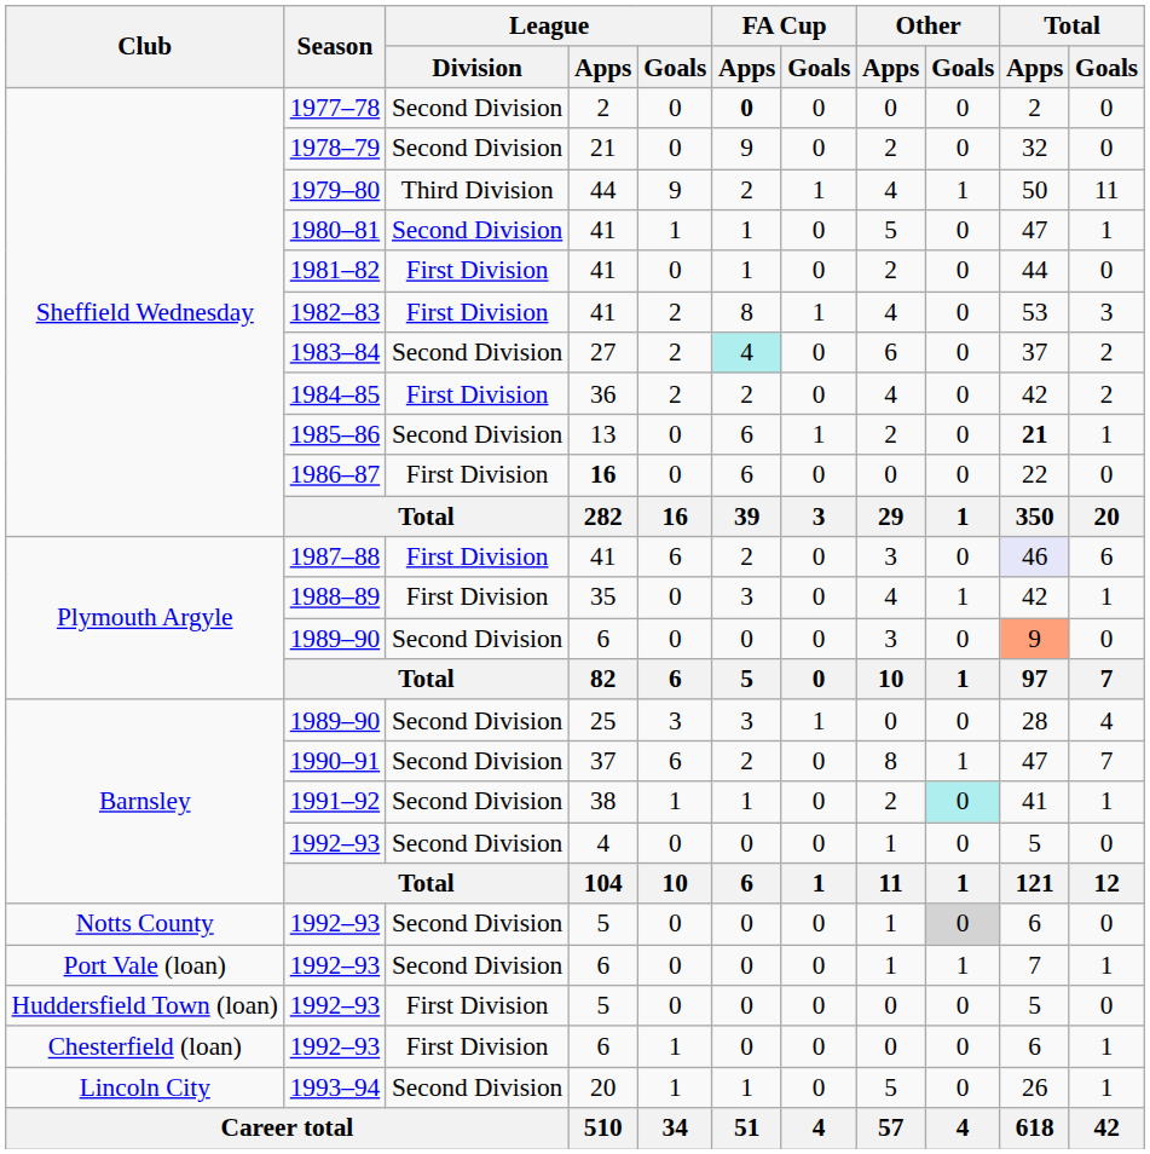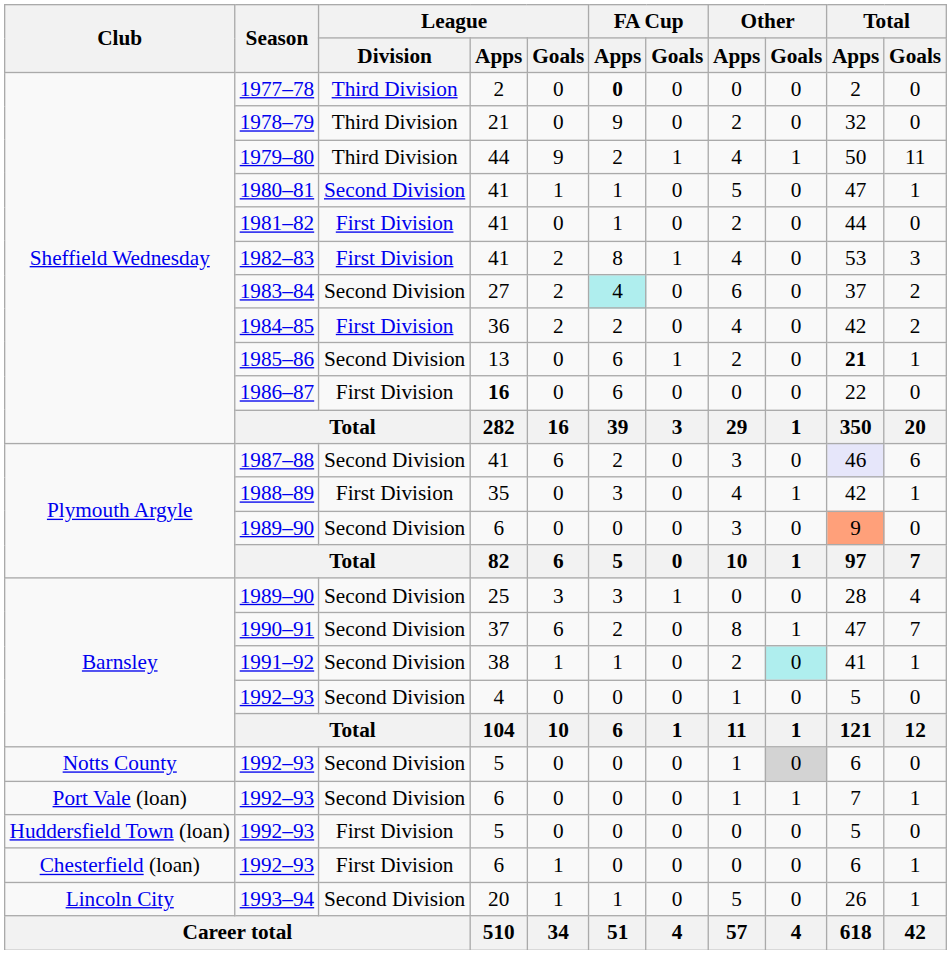 <table class="wikitable" style="text-align:center">
 <tr>
 <th rowspan="2">Club</th>
 <th rowspan="2">Season</th>
 <th colspan="3">League</th>
 <th colspan="2">FA Cup</th>
 <th colspan="2">Other</th>
 <th colspan="2">Total</th>
 </tr>
 <tr>
 <th>Division</th>
 <th>Apps</th>
 <th>Goals</th>
 <th>Apps</th>
 <th>Goals</th>
 <th>Apps</th>
 <th>Goals</th>
 <th>Apps</th>
 <th>Goals</th>
 </tr>
 <tr>
 <td rowspan="11"><a href='#'>Sheffield Wednesday</a></td>
 <td><a href='#'>1977–78</a></td>
-<td>Second Division</td>
+<td><a href='#'>Third Division</a></td>
 <td>2</td>
 <td>0</td>
 <td><strong>0</strong></td>
 <td>0</td>
 <td>0</td>
 <td>0</td>
 <td>2</td>
 <td>0</td>
 </tr>
 <tr>
 <td><a href='#'>1978–79</a></td>
-<td>Second Division</td>
+<td>Third Division</td>
 <td>21</td>
 <td>0</td>
 <td>9</td>
 <td>0</td>
 <td>2</td>
 <td>0</td>
 <td>32</td>
 <td>0</td>
 </tr>
 <tr>
 <td><a href='#'>1979–80</a></td>
 <td>Third Division</td>
 <td>44</td>
 <td>9</td>
 <td>2</td>
 <td>1</td>
 <td>4</td>
 <td>1</td>
 <td>50</td>
 <td>11</td>
 </tr>
 <tr>
 <td><a href='#'>1980–81</a></td>
 <td><a href='#'>Second Division</a></td>
 <td>41</td>
 <td>1</td>
 <td>1</td>
 <td>0</td>
 <td>5</td>
 <td>0</td>
 <td>47</td>
 <td>1</td>
 </tr>
 <tr>
 <td><a href='#'>1981–82</a></td>
 <td><a href='#'>First Division</a></td>
 <td>41</td>
 <td>0</td>
 <td>1</td>
 <td>0</td>
 <td>2</td>
 <td>0</td>
 <td>44</td>
 <td>0</td>
 </tr>
 <tr>
 <td><a href='#'>1982–83</a></td>
 <td><a href='#'>First Division</a></td>
 <td>41</td>
 <td>2</td>
 <td>8</td>
 <td>1</td>
 <td>4</td>
 <td>0</td>
 <td>53</td>
 <td>3</td>
 </tr>
 <tr>
 <td><a href='#'>1983–84</a></td>
 <td>Second Division</td>
 <td>27</td>
 <td>2</td>
 <td style="background: paleturquoise;">4</td>
 <td>0</td>
 <td>6</td>
 <td>0</td>
 <td>37</td>
 <td>2</td>
 </tr>
 <tr>
 <td><a href='#'>1984–85</a></td>
 <td><a href='#'>First Division</a></td>
 <td>36</td>
 <td>2</td>
 <td>2</td>
 <td>0</td>
 <td>4</td>
 <td>0</td>
 <td>42</td>
 <td>2</td>
 </tr>
 <tr>
 <td><a href='#'>1985–86</a></td>
 <td>Second Division</td>
 <td>13</td>
 <td>0</td>
 <td>6</td>
 <td>1</td>
 <td>2</td>
 <td>0</td>
 <td><strong>21</strong></td>
 <td>1</td>
 </tr>
 <tr>
 <td><a href='#'>1986–87</a></td>
 <td>First Division</td>
 <td><strong>16</strong></td>
 <td>0</td>
 <td>6</td>
 <td>0</td>
 <td>0</td>
 <td>0</td>
 <td>22</td>
 <td>0</td>
 </tr>
 <tr>
 <th colspan="2">Total</th>
 <th>282</th>
 <th>16</th>
 <th>39</th>
 <th>3</th>
 <th>29</th>
 <th>1</th>
 <th>350</th>
 <th>20</th>
 </tr>
 <tr>
 <td rowspan="4"><a href='#'>Plymouth Argyle</a></td>
 <td><a href='#'>1987–88</a></td>
-<td><a href='#'>First Division</a></td>
+<td>Second Division</td>
 <td>41</td>
 <td>6</td>
 <td>2</td>
 <td>0</td>
 <td>3</td>
 <td>0</td>
 <td style="background: lavender;">46</td>
 <td>6</td>
 </tr>
 <tr>
 <td><a href='#'>1988–89</a></td>
 <td>First Division</td>
 <td>35</td>
 <td>0</td>
 <td>3</td>
 <td>0</td>
 <td>4</td>
 <td>1</td>
 <td>42</td>
 <td>1</td>
 </tr>
 <tr>
 <td><a href='#'>1989–90</a></td>
 <td>Second Division</td>
 <td>6</td>
 <td>0</td>
 <td>0</td>
 <td>0</td>
 <td>3</td>
 <td>0</td>
 <td style="background: lightsalmon;">9</td>
 <td>0</td>
 </tr>
 <tr>
 <th colspan="2">Total</th>
 <th>82</th>
 <th>6</th>
 <th>5</th>
 <th>0</th>
 <th>10</th>
 <th>1</th>
 <th>97</th>
 <th>7</th>
 </tr>
 <tr>
 <td rowspan="5"><a href='#'>Barnsley</a></td>
 <td><a href='#'>1989–90</a></td>
 <td>Second Division</td>
 <td>25</td>
 <td>3</td>
 <td>3</td>
 <td>1</td>
 <td>0</td>
 <td>0</td>
 <td>28</td>
 <td>4</td>
 </tr>
 <tr>
 <td><a href='#'>1990–91</a></td>
 <td>Second Division</td>
 <td>37</td>
 <td>6</td>
 <td>2</td>
 <td>0</td>
 <td>8</td>
 <td>1</td>
 <td>47</td>
 <td>7</td>
 </tr>
 <tr>
 <td><a href='#'>1991–92</a></td>
 <td>Second Division</td>
 <td>38</td>
 <td>1</td>
 <td>1</td>
 <td>0</td>
 <td>2</td>
 <td style="background: paleturquoise;">0</td>
 <td>41</td>
 <td>1</td>
 </tr>
 <tr>
 <td><a href='#'>1992–93</a></td>
 <td>Second Division</td>
 <td>4</td>
 <td>0</td>
 <td>0</td>
 <td>0</td>
 <td>1</td>
 <td>0</td>
 <td>5</td>
 <td>0</td>
 </tr>
 <tr>
 <th colspan="2">Total</th>
 <th>104</th>
 <th>10</th>
 <th>6</th>
 <th>1</th>
 <th>11</th>
 <th>1</th>
 <th>121</th>
 <th>12</th>
 </tr>
 <tr>
 <td><a href='#'>Notts County</a></td>
 <td><a href='#'>1992–93</a></td>
 <td>Second Division</td>
 <td>5</td>
 <td>0</td>
 <td>0</td>
 <td>0</td>
 <td>1</td>
 <td style="background: lightgrey;">0</td>
 <td>6</td>
 <td>0</td>
 </tr>
 <tr>
 <td><a href='#'>Port Vale</a> (loan)</td>
 <td><a href='#'>1992–93</a></td>
 <td>Second Division</td>
 <td>6</td>
 <td>0</td>
 <td>0</td>
 <td>0</td>
 <td>1</td>
 <td>1</td>
 <td>7</td>
 <td>1</td>
 </tr>
 <tr>
 <td><a href='#'>Huddersfield Town</a> (loan)</td>
 <td><a href='#'>1992–93</a></td>
 <td>First Division</td>
 <td>5</td>
 <td>0</td>
 <td>0</td>
 <td>0</td>
 <td>0</td>
 <td>0</td>
 <td>5</td>
 <td>0</td>
 </tr>
 <tr>
 <td><a href='#'>Chesterfield</a> (loan)</td>
 <td><a href='#'>1992–93</a></td>
 <td>First Division</td>
 <td>6</td>
 <td>1</td>
 <td>0</td>
 <td>0</td>
 <td>0</td>
 <td>0</td>
 <td>6</td>
 <td>1</td>
 </tr>
 <tr>
 <td><a href='#'>Lincoln City</a></td>
 <td><a href='#'>1993–94</a></td>
 <td>Second Division</td>
 <td>20</td>
 <td>1</td>
 <td>1</td>
 <td>0</td>
 <td>5</td>
 <td>0</td>
 <td>26</td>
 <td>1</td>
 </tr>
 <tr>
 <th colspan="3">Career total</th>
 <th>510</th>
 <th>34</th>
 <th>51</th>
 <th>4</th>
 <th>57</th>
 <th>4</th>
 <th>618</th>
 <th>42</th>
 </tr>
 </table>
